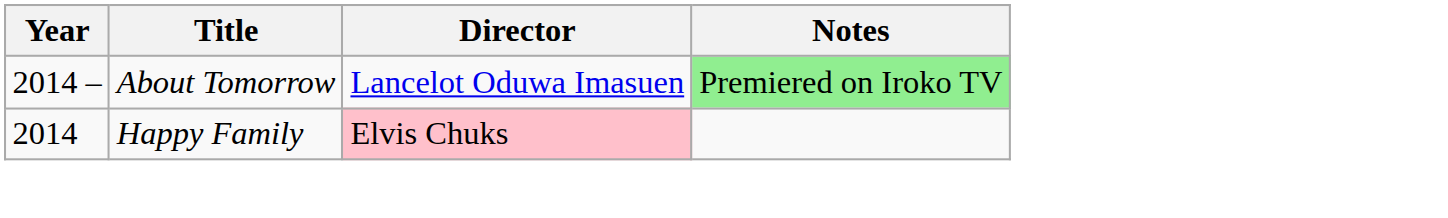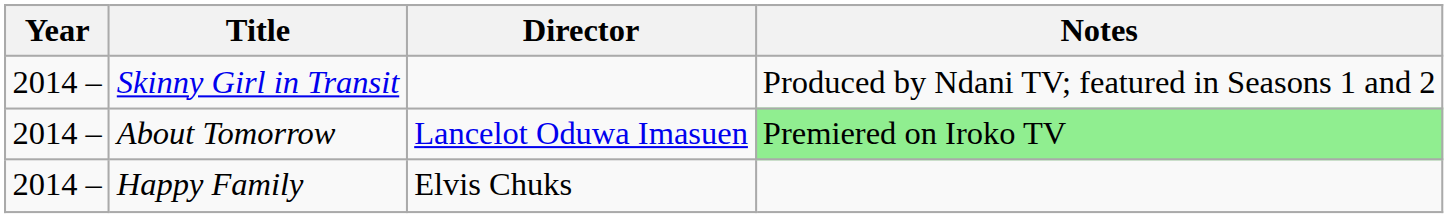 <table class="wikitable">
 <tr>
 <th>Year</th>
 <th>Title</th>
 <th>Director</th>
 <th>Notes</th>
 </tr>
 <tr>
 <td>2014 –</td>
+<td><em><a href='#'>Skinny Girl in Transit</a></em></td>
+<td></td>
+<td>Produced by Ndani TV; featured in Seasons 1 and 2</td>
+</tr>
+<tr>
+<td>2014 –</td>
 <td><em>About Tomorrow</em></td>
 <td><a href='#'>Lancelot Oduwa Imasuen</a></td>
 <td style="background: lightgreen;">Premiered on Iroko TV</td>
 </tr>
 <tr>
-<td>2014</td>
+<td>2014 –</td>
 <td><em>Happy Family</em></td>
-<td style="background: pink;">Elvis Chuks</td>
+<td>Elvis Chuks</td>
 <td></td>
 </tr>
 </table>
